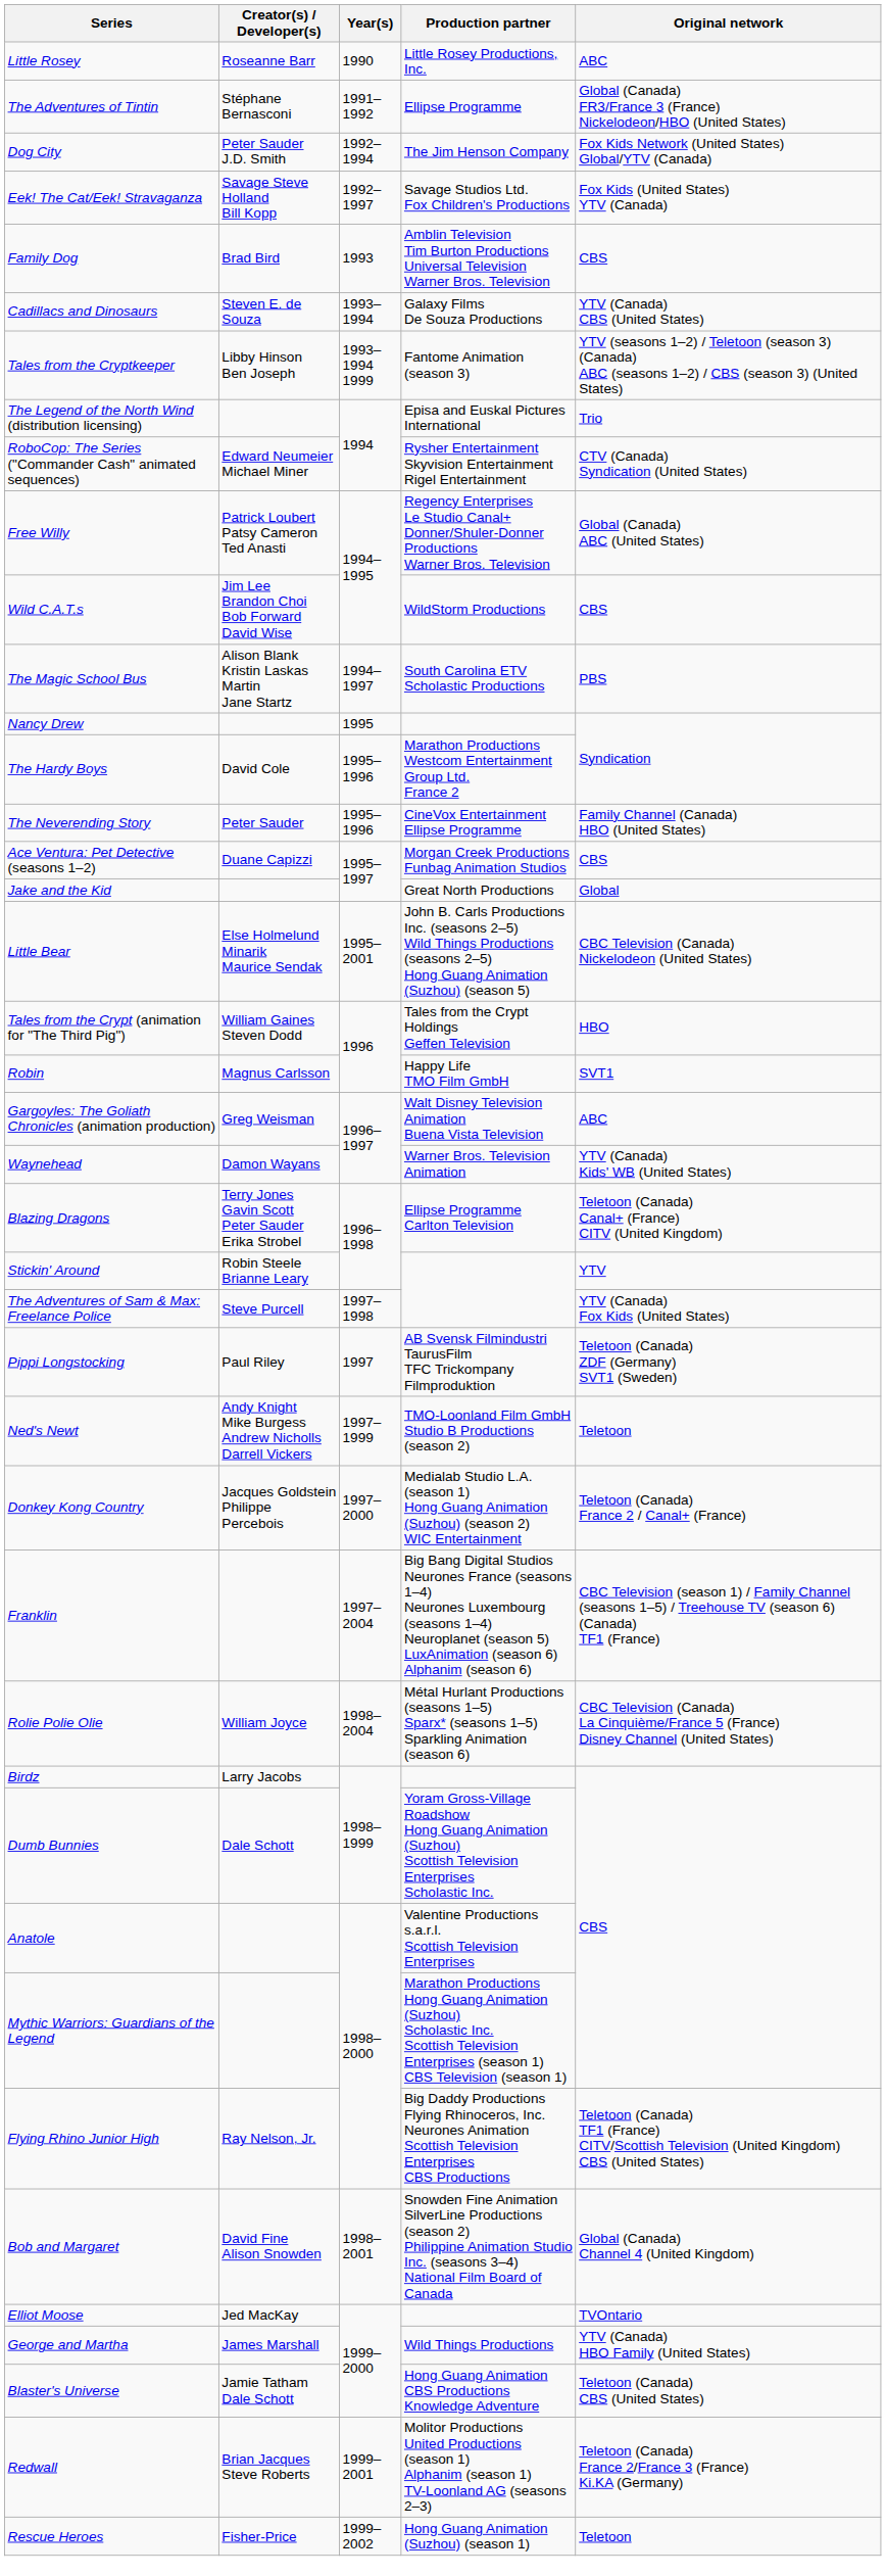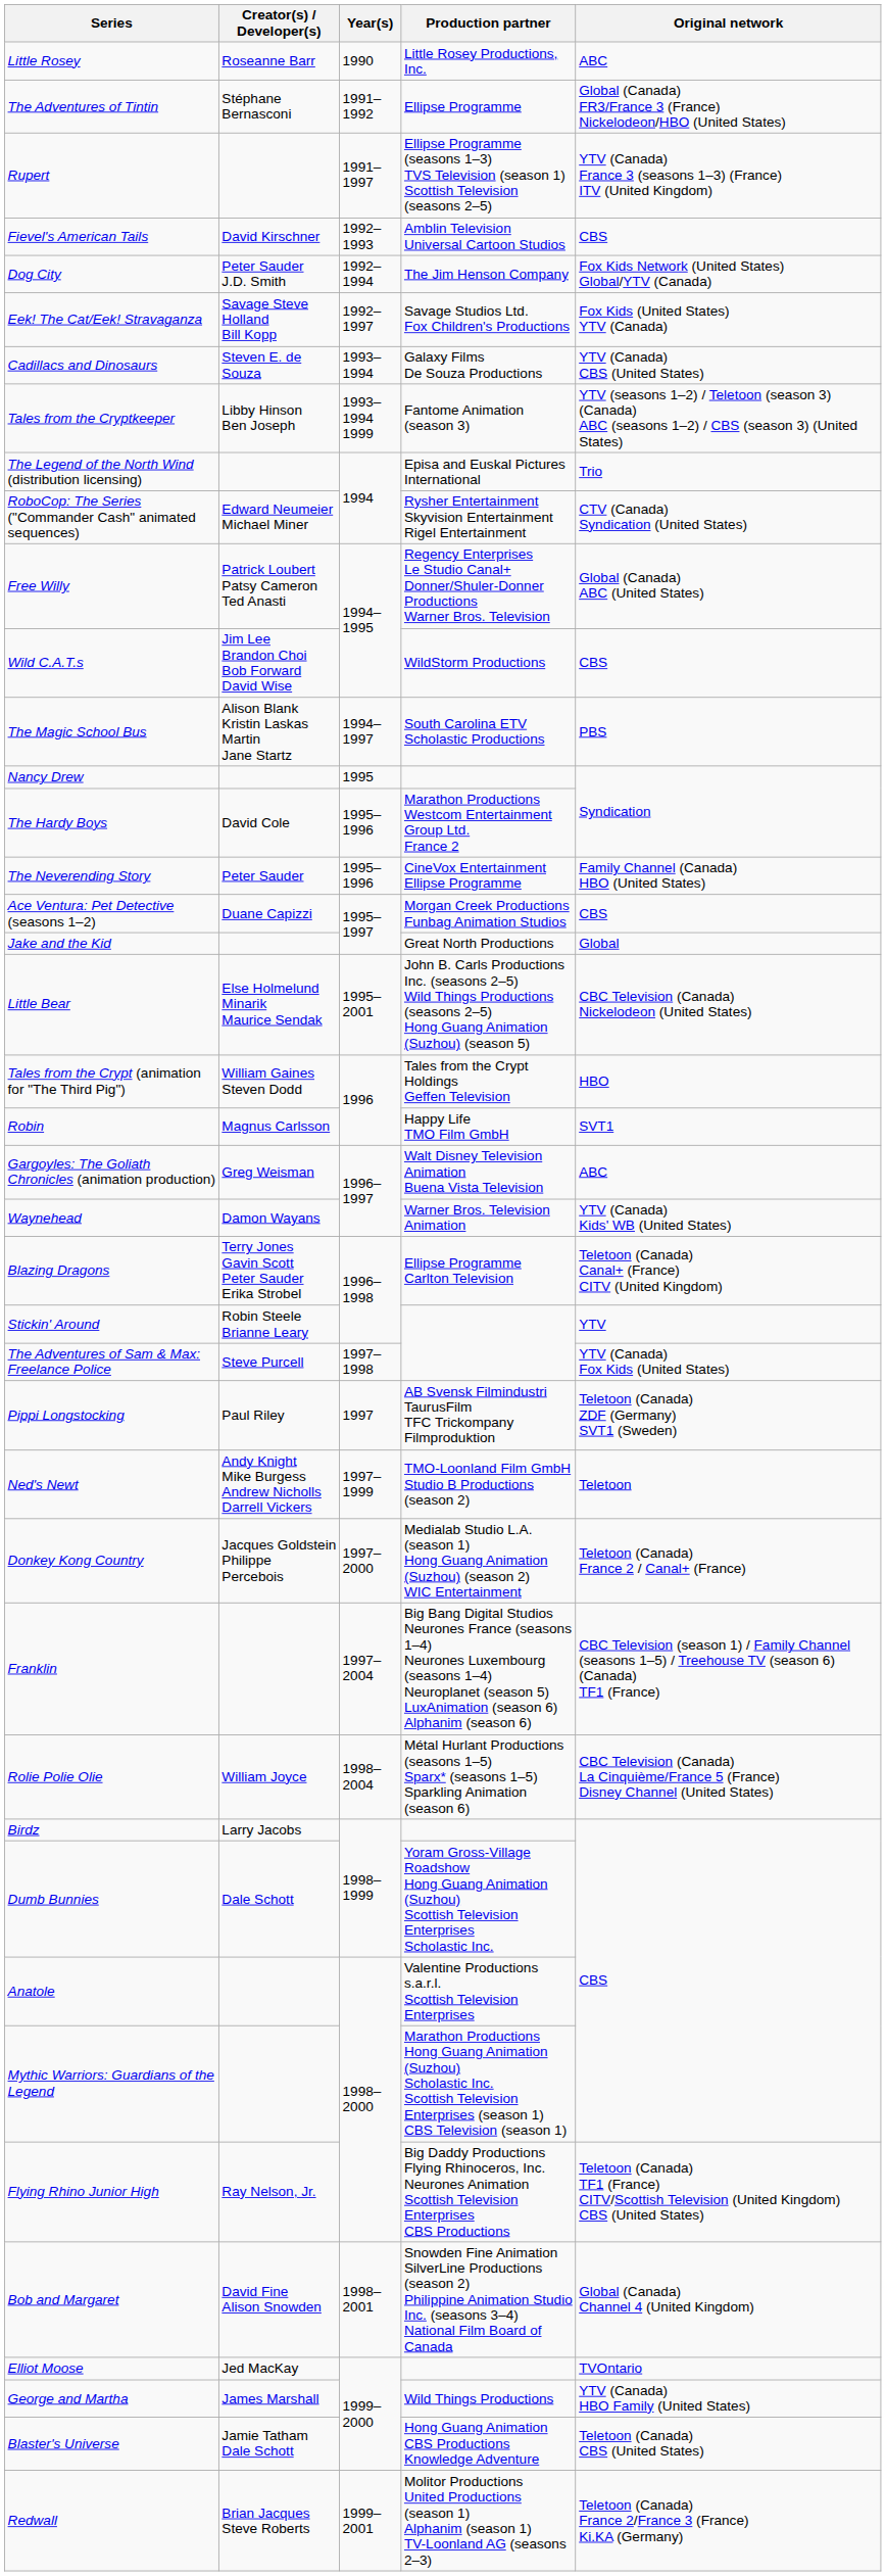 <table class="wikitable sortable plainrowheaders" width="80%">
 <tr>
 <th>Series</th>
 <th>Creator(s) / Developer(s)</th>
 <th>Year(s)</th>
 <th>Production partner</th>
 <th>Original network</th>
 </tr>
 <tr>
 <td><em><a href='#'>Little Rosey</a></em></td>
 <td><a href='#'>Roseanne Barr</a></td>
 <td>1990</td>
 <td><a href='#'>Little Rosey Productions, Inc.</a></td>
 <td><a href='#'>ABC</a></td>
 </tr>
 <tr>
 <td><em><a href='#'>The Adventures of Tintin</a></em></td>
 <td>Stéphane Bernasconi</td>
 <td>1991–1992</td>
 <td><a href='#'>Ellipse Programme</a></td>
 <td><a href='#'>Global</a> (Canada)<br><a href='#'>FR3/France 3</a> (France)<br><a href='#'>Nickelodeon</a>/<a href='#'>HBO</a> (United States)</td>
 </tr>
 <tr>
+<td><em><a href='#'>Rupert</a></em></td>
+<td></td>
+<td>1991–1997</td>
+<td><a href='#'>Ellipse Programme</a> (seasons 1–3)<br><a href='#'>TVS Television</a> (season 1)<br><a href='#'>Scottish Television</a> (seasons 2–5)</td>
+<td><a href='#'>YTV</a> (Canada)<br><a href='#'>France 3</a> (seasons 1–3) (France)<br><a href='#'>ITV</a> (United Kingdom)</td>
+</tr>
+<tr>
+<td><em><a href='#'>Fievel's American Tails</a></em></td>
+<td><a href='#'>David Kirschner</a></td>
+<td>1992–1993</td>
+<td><a href='#'>Amblin Television</a><br><a href='#'>Universal Cartoon Studios</a></td>
+<td><a href='#'>CBS</a></td>
+</tr>
+<tr>
 <td><em><a href='#'>Dog City</a></em></td>
 <td><a href='#'>Peter Sauder</a><br>J.D. Smith</td>
 <td>1992–1994</td>
 <td><a href='#'>The Jim Henson Company</a></td>
 <td><a href='#'>Fox Kids Network</a> (United States)<br><a href='#'>Global</a>/<a href='#'>YTV</a> (Canada)</td>
 </tr>
 <tr>
 <td><em><a href='#'>Eek! The Cat/Eek! Stravaganza</a></em></td>
 <td><a href='#'>Savage Steve Holland</a><br><a href='#'>Bill Kopp</a></td>
 <td>1992–1997</td>
 <td>Savage Studios Ltd.<br><a href='#'>Fox Children's Productions</a></td>
 <td><a href='#'>Fox Kids</a> (United States)<br><a href='#'>YTV</a> (Canada)</td>
-</tr>
-<tr>
-<td><em><a href='#'>Family Dog</a></em></td>
-<td><a href='#'>Brad Bird</a></td>
-<td>1993</td>
-<td><a href='#'>Amblin Television</a><br><a href='#'>Tim Burton Productions</a><br><a href='#'>Universal Television</a><br><a href='#'>Warner Bros. Television</a></td>
-<td><a href='#'>CBS</a></td>
 </tr>
 <tr>
 <td><em><a href='#'>Cadillacs and Dinosaurs</a></em></td>
 <td><a href='#'>Steven E. de Souza</a></td>
 <td>1993–1994</td>
 <td>Galaxy Films<br>De Souza Productions</td>
 <td><a href='#'>YTV</a> (Canada)<br><a href='#'>CBS</a> (United States)</td>
 </tr>
 <tr>
 <td><em><a href='#'>Tales from the Cryptkeeper</a></em></td>
 <td>Libby Hinson<br>Ben Joseph</td>
 <td>1993–1994<br>1999</td>
 <td>Fantome Animation (season 3)</td>
 <td><a href='#'>YTV</a> (seasons 1–2) / <a href='#'>Teletoon</a> (season 3) (Canada)<br><a href='#'>ABC</a> (seasons 1–2) / <a href='#'>CBS</a> (season 3) (United States)</td>
 </tr>
 <tr>
 <td><em><a href='#'>The Legend of the North Wind</a></em> (distribution licensing)</td>
 <td></td>
 <td rowspan="2">1994</td>
 <td>Episa and Euskal Pictures International</td>
 <td><a href='#'>Trio</a></td>
 </tr>
 <tr>
 <td><em><a href='#'>RoboCop: The Series</a></em> ("Commander Cash" animated sequences)</td>
 <td><a href='#'>Edward Neumeier</a><br>Michael Miner</td>
 <td><a href='#'>Rysher Entertainment</a><br>Skyvision Entertainment<br>Rigel Entertainment</td>
 <td><a href='#'>CTV</a> (Canada)<br><a href='#'>Syndication</a> (United States)</td>
 </tr>
 <tr>
 <td><em><a href='#'>Free Willy</a></em></td>
 <td><a href='#'>Patrick Loubert</a><br>Patsy Cameron<br>Ted Anasti</td>
 <td rowspan="2">1994–1995</td>
 <td><a href='#'>Regency Enterprises</a><br><a href='#'>Le Studio Canal+</a><br><a href='#'>Donner/Shuler-Donner Productions</a><br><a href='#'>Warner Bros. Television</a></td>
 <td><a href='#'>Global</a> (Canada)<br><a href='#'>ABC</a> (United States)</td>
 </tr>
 <tr>
 <td><em><a href='#'>Wild C.A.T.s</a></em></td>
 <td><a href='#'>Jim Lee</a><br><a href='#'>Brandon Choi</a><br><a href='#'>Bob Forward</a><br><a href='#'>David Wise</a></td>
 <td><a href='#'>WildStorm Productions</a></td>
 <td><a href='#'>CBS</a></td>
 </tr>
 <tr>
 <td><em><a href='#'>The Magic School Bus</a></em></td>
 <td>Alison Blank<br>Kristin Laskas Martin<br>Jane Startz</td>
 <td>1994–1997</td>
 <td><a href='#'>South Carolina ETV</a><br><a href='#'>Scholastic Productions</a></td>
 <td><a href='#'>PBS</a></td>
 </tr>
 <tr>
 <td><em><a href='#'>Nancy Drew</a></em></td>
 <td></td>
 <td>1995</td>
 <td></td>
 <td rowspan="2"><a href='#'>Syndication</a></td>
 </tr>
 <tr>
 <td><em><a href='#'>The Hardy Boys</a></em></td>
 <td>David Cole</td>
 <td>1995–1996</td>
 <td><a href='#'>Marathon Productions</a><br><a href='#'>Westcom Entertainment Group Ltd.</a><br><a href='#'>France 2</a></td>
 </tr>
 <tr>
 <td><em><a href='#'>The Neverending Story</a></em></td>
 <td><a href='#'>Peter Sauder</a></td>
 <td>1995–1996</td>
 <td><a href='#'>CineVox Entertainment</a><br><a href='#'>Ellipse Programme</a></td>
 <td><a href='#'>Family Channel</a> (Canada)<br><a href='#'>HBO</a> (United States)</td>
 </tr>
 <tr>
 <td><em><a href='#'>Ace Ventura: Pet Detective</a></em> (seasons 1–2)</td>
 <td><a href='#'>Duane Capizzi</a></td>
 <td rowspan="2">1995–1997</td>
 <td><a href='#'>Morgan Creek Productions</a><br><a href='#'>Funbag Animation Studios</a></td>
 <td><a href='#'>CBS</a></td>
 </tr>
 <tr>
 <td><em><a href='#'>Jake and the Kid</a></em></td>
 <td></td>
 <td>Great North Productions</td>
 <td><a href='#'>Global</a></td>
 </tr>
 <tr>
 <td><em><a href='#'>Little Bear</a></em></td>
 <td><a href='#'>Else Holmelund Minarik</a><br><a href='#'>Maurice Sendak</a></td>
 <td>1995–2001</td>
 <td>John B. Carls Productions Inc. (seasons 2–5)<br><a href='#'>Wild Things Productions</a> (seasons 2–5)<br><a href='#'>Hong Guang Animation (Suzhou)</a> (season 5)</td>
 <td><a href='#'>CBC Television</a> (Canada)<br><a href='#'>Nickelodeon</a> (United States)</td>
 </tr>
 <tr>
 <td><em><a href='#'>Tales from the Crypt</a></em> (animation for "The Third Pig")</td>
 <td><a href='#'>William Gaines</a><br>Steven Dodd</td>
 <td rowspan="2">1996</td>
 <td>Tales from the Crypt Holdings<br><a href='#'>Geffen Television</a></td>
 <td><a href='#'>HBO</a></td>
 </tr>
 <tr>
 <td><em><a href='#'>Robin</a></em></td>
 <td><a href='#'>Magnus Carlsson</a></td>
 <td>Happy Life<br><a href='#'>TMO Film GmbH</a></td>
 <td><a href='#'>SVT1</a></td>
 </tr>
 <tr>
 <td><em><a href='#'>Gargoyles: The Goliath Chronicles</a></em> (animation production)</td>
 <td><a href='#'>Greg Weisman</a></td>
 <td rowspan="2">1996–1997</td>
 <td><a href='#'>Walt Disney Television Animation</a><br><a href='#'>Buena Vista Television</a></td>
 <td><a href='#'>ABC</a></td>
 </tr>
 <tr>
 <td><em><a href='#'>Waynehead</a></em></td>
 <td><a href='#'>Damon Wayans</a></td>
 <td><a href='#'>Warner Bros. Television Animation</a></td>
 <td><a href='#'>YTV</a> (Canada)<br><a href='#'>Kids' WB</a> (United States)</td>
 </tr>
 <tr>
 <td><em><a href='#'>Blazing Dragons</a></em></td>
 <td><a href='#'>Terry Jones</a><br><a href='#'>Gavin Scott</a><br><a href='#'>Peter Sauder</a><br>Erika Strobel</td>
 <td rowspan="2">1996–1998</td>
 <td><a href='#'>Ellipse Programme</a><br><a href='#'>Carlton Television</a></td>
 <td><a href='#'>Teletoon</a> (Canada)<br><a href='#'>Canal+</a> (France)<br><a href='#'>CITV</a> (United Kingdom)</td>
 </tr>
 <tr>
 <td><em><a href='#'>Stickin' Around</a></em></td>
 <td>Robin Steele<br><a href='#'>Brianne Leary</a></td>
 <td rowspan="2"></td>
 <td><a href='#'>YTV</a></td>
 </tr>
 <tr>
 <td><em><a href='#'>The Adventures of Sam & Max: Freelance Police</a></em></td>
 <td><a href='#'>Steve Purcell</a></td>
 <td>1997–1998</td>
 <td><a href='#'>YTV</a> (Canada)<br><a href='#'>Fox Kids</a> (United States)</td>
 </tr>
 <tr>
 <td><em><a href='#'>Pippi Longstocking</a></em></td>
 <td>Paul Riley</td>
 <td>1997</td>
 <td><a href='#'>AB Svensk Filmindustri</a><br>TaurusFilm<br>TFC Trickompany Filmproduktion</td>
 <td><a href='#'>Teletoon</a> (Canada)<br><a href='#'>ZDF</a> (Germany)<br><a href='#'>SVT1</a> (Sweden)</td>
 </tr>
 <tr>
 <td><em><a href='#'>Ned's Newt</a></em></td>
 <td><a href='#'>Andy Knight</a><br>Mike Burgess<br><a href='#'>Andrew Nicholls<br>Darrell Vickers</a></td>
 <td>1997–1999</td>
 <td><a href='#'>TMO-Loonland Film GmbH</a><br><a href='#'>Studio B Productions</a> (season 2)</td>
 <td><a href='#'>Teletoon</a></td>
 </tr>
 <tr>
 <td><em><a href='#'>Donkey Kong Country</a></em></td>
 <td>Jacques Goldstein<br>Philippe Percebois</td>
 <td>1997–2000</td>
 <td>Medialab Studio L.A. (season 1)<br><a href='#'>Hong Guang Animation (Suzhou)</a> (season 2)<br><a href='#'>WIC Entertainment</a></td>
 <td><a href='#'>Teletoon</a> (Canada)<br><a href='#'>France 2</a> / <a href='#'>Canal+</a> (France)</td>
 </tr>
 <tr>
 <td><em><a href='#'>Franklin</a></em></td>
 <td></td>
 <td>1997–2004</td>
 <td>Big Bang Digital Studios<br>Neurones France (seasons 1–4)<br>Neurones Luxembourg (seasons 1–4)<br>Neuroplanet (season 5)<br><a href='#'>LuxAnimation</a> (season 6)<br><a href='#'>Alphanim</a> (season 6)</td>
 <td><a href='#'>CBC Television</a> (season 1) / <a href='#'>Family Channel</a> (seasons 1–5) / <a href='#'>Treehouse TV</a> (season 6) (Canada)<br><a href='#'>TF1</a> (France)</td>
 </tr>
 <tr>
 <td><em><a href='#'>Rolie Polie Olie</a></em></td>
 <td><a href='#'>William Joyce</a></td>
 <td>1998–2004</td>
 <td>Métal Hurlant Productions (seasons 1–5)<br><a href='#'>Sparx*</a> (seasons 1–5)<br>Sparkling Animation (season 6)</td>
 <td><a href='#'>CBC Television</a> (Canada)<br><a href='#'>La Cinquième/France 5</a> (France)<br><a href='#'>Disney Channel</a> (United States)</td>
 </tr>
 <tr>
 <td><em><a href='#'>Birdz</a></em></td>
 <td>Larry Jacobs</td>
 <td rowspan="2">1998–1999</td>
 <td></td>
 <td rowspan="4"><a href='#'>CBS</a></td>
 </tr>
 <tr>
 <td><em><a href='#'>Dumb Bunnies</a></em></td>
 <td><a href='#'>Dale Schott</a></td>
 <td><a href='#'>Yoram Gross-Village Roadshow</a><br><a href='#'>Hong Guang Animation (Suzhou)</a><br><a href='#'>Scottish Television Enterprises</a><br><a href='#'>Scholastic Inc.</a></td>
 </tr>
 <tr>
 <td><em><a href='#'>Anatole</a></em></td>
 <td></td>
 <td rowspan="3">1998–2000</td>
 <td>Valentine Productions s.a.r.l.<br><a href='#'>Scottish Television Enterprises</a></td>
 </tr>
 <tr>
 <td><em><a href='#'>Mythic Warriors: Guardians of the Legend</a></em></td>
 <td></td>
 <td><a href='#'>Marathon Productions</a><br><a href='#'>Hong Guang Animation (Suzhou)</a><br><a href='#'>Scholastic Inc.</a><br><a href='#'>Scottish Television Enterprises</a> (season 1)<br><a href='#'>CBS Television</a> (season 1)</td>
 </tr>
 <tr>
 <td><em><a href='#'>Flying Rhino Junior High</a></em></td>
 <td><a href='#'>Ray Nelson, Jr.</a></td>
 <td>Big Daddy Productions<br>Flying Rhinoceros, Inc.<br>Neurones Animation<br><a href='#'>Scottish Television Enterprises</a><br><a href='#'>CBS Productions</a></td>
 <td><a href='#'>Teletoon</a> (Canada)<br><a href='#'>TF1</a> (France)<br><a href='#'>CITV</a>/<a href='#'>Scottish Television</a> (United Kingdom)<br><a href='#'>CBS</a> (United States)</td>
 </tr>
 <tr>
 <td><em><a href='#'>Bob and Margaret</a></em></td>
 <td><a href='#'>David Fine</a><br><a href='#'>Alison Snowden</a></td>
 <td>1998–2001</td>
 <td>Snowden Fine Animation<br>SilverLine Productions (season 2)<br><a href='#'>Philippine Animation Studio Inc.</a> (seasons 3–4)<br><a href='#'>National Film Board of Canada</a></td>
 <td><a href='#'>Global</a> (Canada)<br><a href='#'>Channel 4</a> (United Kingdom)</td>
 </tr>
 <tr>
 <td><em><a href='#'>Elliot Moose</a></em></td>
 <td>Jed MacKay</td>
 <td rowspan="3">1999–2000</td>
 <td></td>
 <td><a href='#'>TVOntario</a></td>
 </tr>
 <tr>
 <td><em><a href='#'>George and Martha</a></em></td>
 <td><a href='#'>James Marshall</a></td>
 <td><a href='#'>Wild Things Productions</a></td>
 <td><a href='#'>YTV</a> (Canada)<br><a href='#'>HBO Family</a> (United States)</td>
 </tr>
 <tr>
 <td><em><a href='#'>Blaster's Universe</a></em></td>
 <td>Jamie Tatham<br><a href='#'>Dale Schott</a></td>
 <td><a href='#'>Hong Guang Animation</a><br><a href='#'>CBS Productions</a><br><a href='#'>Knowledge Adventure</a></td>
 <td><a href='#'>Teletoon</a> (Canada)<br><a href='#'>CBS</a> (United States)</td>
 </tr>
 <tr>
 <td><em><a href='#'>Redwall</a></em></td>
 <td><a href='#'>Brian Jacques</a><br>Steve Roberts</td>
 <td>1999–2001</td>
 <td>Molitor Productions<br><a href='#'>United Productions</a> (season 1)<br><a href='#'>Alphanim</a> (season 1)<br><a href='#'>TV-Loonland AG</a> (seasons 2–3)</td>
 <td><a href='#'>Teletoon</a> (Canada)<br><a href='#'>France 2</a>/<a href='#'>France 3</a> (France)<br><a href='#'>Ki.KA</a> (Germany)</td>
 </tr>
-<tr>
-<td><em><a href='#'>Rescue Heroes</a></em></td>
-<td><a href='#'>Fisher-Price</a></td>
-<td>1999–2002</td>
-<td><a href='#'>Hong Guang Animation (Suzhou)</a> (season 1)</td>
-<td><a href='#'>Teletoon</a></td>
-</tr>
 </table>
